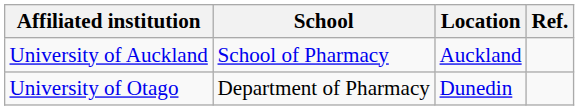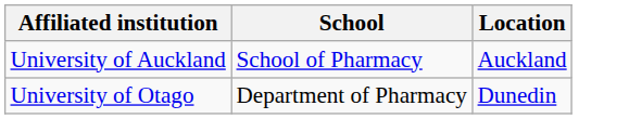 <table class="wikitable sortable">
 <tr>
 <th>Affiliated institution</th>
 <th>School</th>
 <th>Location</th>
-<th>Ref.</th>
 </tr>
 <tr>
 <td><a href='#'>University of Auckland</a></td>
 <td><a href='#'>School of Pharmacy</a></td>
 <td><a href='#'>Auckland</a></td>
-<td></td>
 </tr>
 <tr>
 <td><a href='#'>University of Otago</a></td>
 <td>Department of Pharmacy</td>
 <td><a href='#'>Dunedin</a></td>
-<td></td>
 </tr>
 </table>
